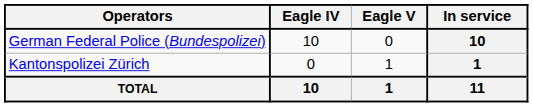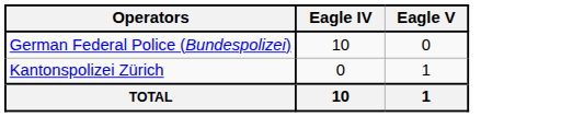 <table class="wikitable">
 <tr>
 <th style="width: 280px;border-right:solid 2px black;border-left:solid 2px black;border-top:solid 2px black;border-bottom:solid 2px black" ;>Operators</th>
 <th style="width: 80px;border-top:solid 2px black;border-bottom:solid 2px black" ;><strong>Eagle IV</strong></th>
 <th style="width: 75px;border-right:solid 2px black;border-top:solid 2px black;border-bottom:solid 2px black" ;>Eagle V</th>
-<th style="width: 100px;border-right:solid 2px black;border-top:solid 2px black;border-bottom:solid 2px black" ;>In service</th>
 </tr>
 <tr>
 <td style="border-right:solid 2px black;border-left:solid 2px black"> <a href='#'>German Federal Police (<em>Bundespolizei</em>)</a></td>
 <td align="center">10</td>
 <td style="width: 35px;border-right:solid 2px black" align="center">0</td>
-<th style="width: 35px;border-right:solid 2px black" align="center">10</th>
 </tr>
 <tr>
 <td style="border-right:solid 2px black;border-left:solid 2px black"> <a href='#'>Kantonspolizei Zürich</a></td>
 <td align="center">0</td>
 <td style="width: 35px;border-right:solid 2px black" align="center">1</td>
-<th style="width: 35px;border-right:solid 2px black" align="center">1</th>
 </tr>
 <tr>
 <th style="border-right:solid 2px black;border-left:solid 2px black;border-bottom:solid 2px black;border-top:solid 2px black"><small>TOTAL</small></th>
 <th style="border-bottom:solid 2px black;border-top:solid 2px black">10</th>
 <th style="border-right:solid 2px black;border-bottom:solid 2px black;border-top:solid 2px black">1</th>
-<th style="border-right:solid 2px black;border-bottom:solid 2px black;border-top:solid 2px black">11</th>
 </tr>
 </table>
